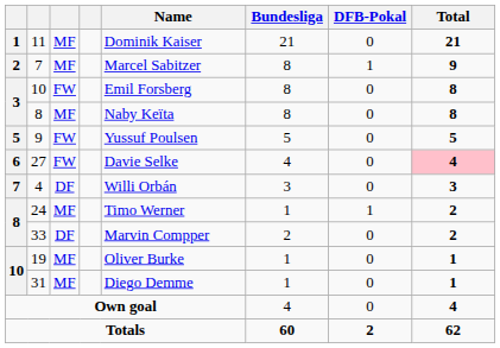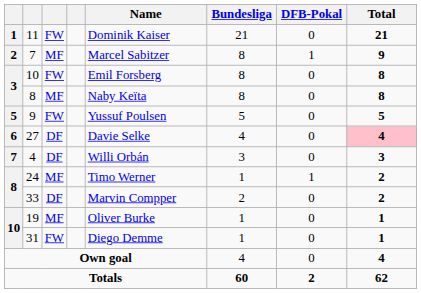 <table class="wikitable" style="text-align:center">
 <tr>
 <th width=15></th>
 <th width=15></th>
 <th width=15></th>
 <th width=15></th>
 <th width=145>Name</th>
 <th width=80><strong><a href='#'>Bundesliga</a></strong></th>
 <th width=80><strong><a href='#'>DFB-Pokal</a></strong></th>
 <th width=80>Total</th>
 </tr>
 <tr>
 <th>1</th>
 <td>11</td>
-<td><a href='#'>MF</a></td>
+<td><a href='#'>FW</a></td>
 <td></td>
 <td align=left><a href='#'>Dominik Kaiser</a></td>
 <td>21</td>
 <td>0</td>
 <td><strong>21</strong></td>
 </tr>
 <tr>
 <th>2</th>
 <td>7</td>
 <td><a href='#'>MF</a></td>
 <td></td>
 <td align=left><a href='#'>Marcel Sabitzer</a></td>
 <td>8</td>
 <td>1</td>
 <td><strong>9</strong></td>
 </tr>
 <tr>
 <th rowspan=2>3</th>
 <td>10</td>
 <td><a href='#'>FW</a></td>
 <td></td>
 <td align=left><a href='#'>Emil Forsberg</a></td>
 <td>8</td>
 <td>0</td>
 <td><strong>8</strong></td>
 </tr>
 <tr>
 <td>8</td>
 <td><a href='#'>MF</a></td>
 <td></td>
 <td align=left><a href='#'>Naby Keïta</a></td>
 <td>8</td>
 <td>0</td>
 <td><strong>8</strong></td>
 </tr>
 <tr>
 <th>5</th>
 <td>9</td>
 <td><a href='#'>FW</a></td>
 <td></td>
 <td align=left><a href='#'>Yussuf Poulsen</a></td>
 <td>5</td>
 <td>0</td>
 <td><strong>5</strong></td>
 </tr>
 <tr>
 <th>6</th>
 <td>27</td>
-<td><a href='#'>FW</a></td>
+<td><a href='#'>DF</a></td>
 <td></td>
 <td align=left><a href='#'>Davie Selke</a></td>
 <td>4</td>
 <td>0</td>
 <td style="background: pink;"><strong>4</strong></td>
 </tr>
 <tr>
 <th>7</th>
 <td>4</td>
 <td><a href='#'>DF</a></td>
 <td></td>
 <td align=left><a href='#'>Willi Orbán</a></td>
 <td>3</td>
 <td>0</td>
 <td><strong>3</strong></td>
 </tr>
 <tr>
 <th rowspan=2>8</th>
 <td>24</td>
 <td><a href='#'>MF</a></td>
 <td></td>
 <td align=left><a href='#'>Timo Werner</a></td>
 <td>1</td>
 <td>1</td>
 <td><strong>2</strong></td>
 </tr>
 <tr>
 <td>33</td>
 <td><a href='#'>DF</a></td>
 <td></td>
 <td align=left><a href='#'>Marvin Compper</a></td>
 <td>2</td>
 <td>0</td>
 <td><strong>2</strong></td>
 </tr>
 <tr>
 <th rowspan=2>10</th>
 <td>19</td>
 <td><a href='#'>MF</a></td>
 <td></td>
 <td align=left><a href='#'>Oliver Burke</a></td>
 <td>1</td>
 <td>0</td>
 <td><strong>1</strong></td>
 </tr>
 <tr>
 <td>31</td>
-<td><a href='#'>MF</a></td>
+<td><a href='#'>FW</a></td>
 <td></td>
 <td align=left><a href='#'>Diego Demme</a></td>
 <td>1</td>
 <td>0</td>
 <td><strong>1</strong></td>
 </tr>
 <tr>
 <td colspan=5><strong>Own goal</strong></td>
 <td>4</td>
 <td>0</td>
 <td><strong>4</strong></td>
 </tr>
 <tr>
 <td colspan=5><strong>Totals</strong></td>
 <td><strong>60</strong></td>
 <td><strong>2</strong></td>
 <td><strong>62</strong></td>
 </tr>
 </table>
